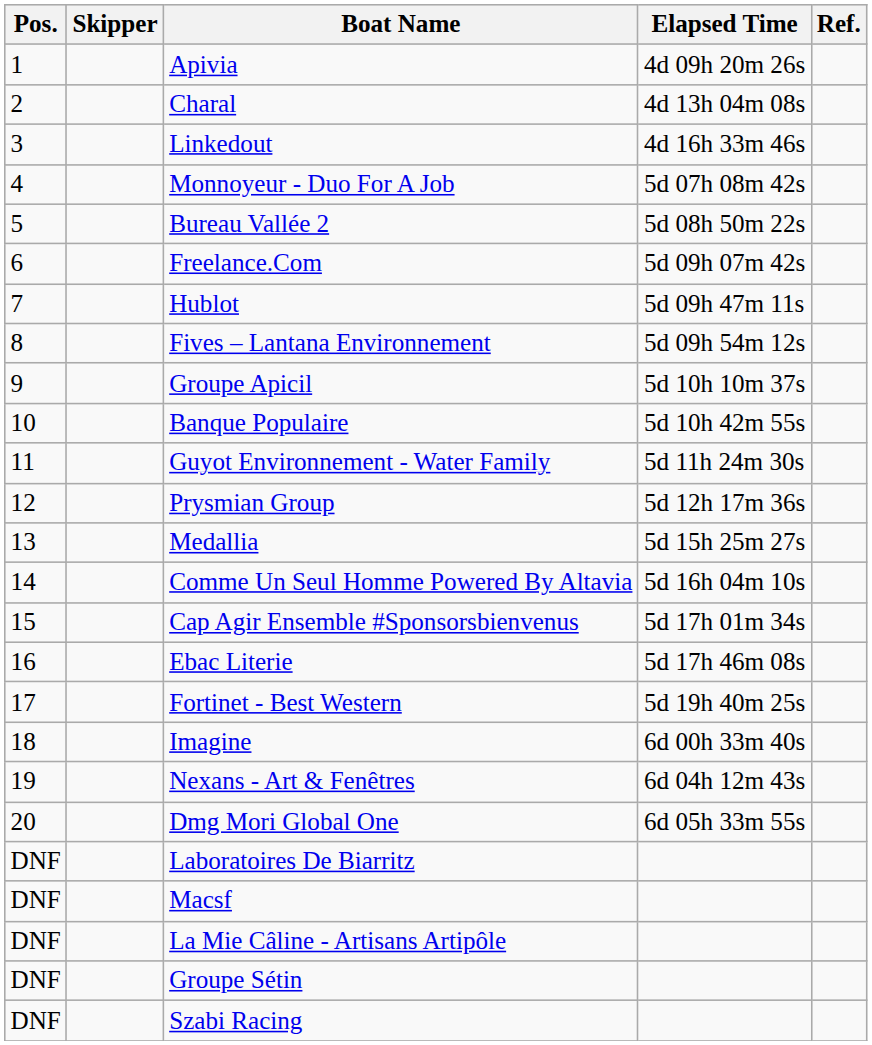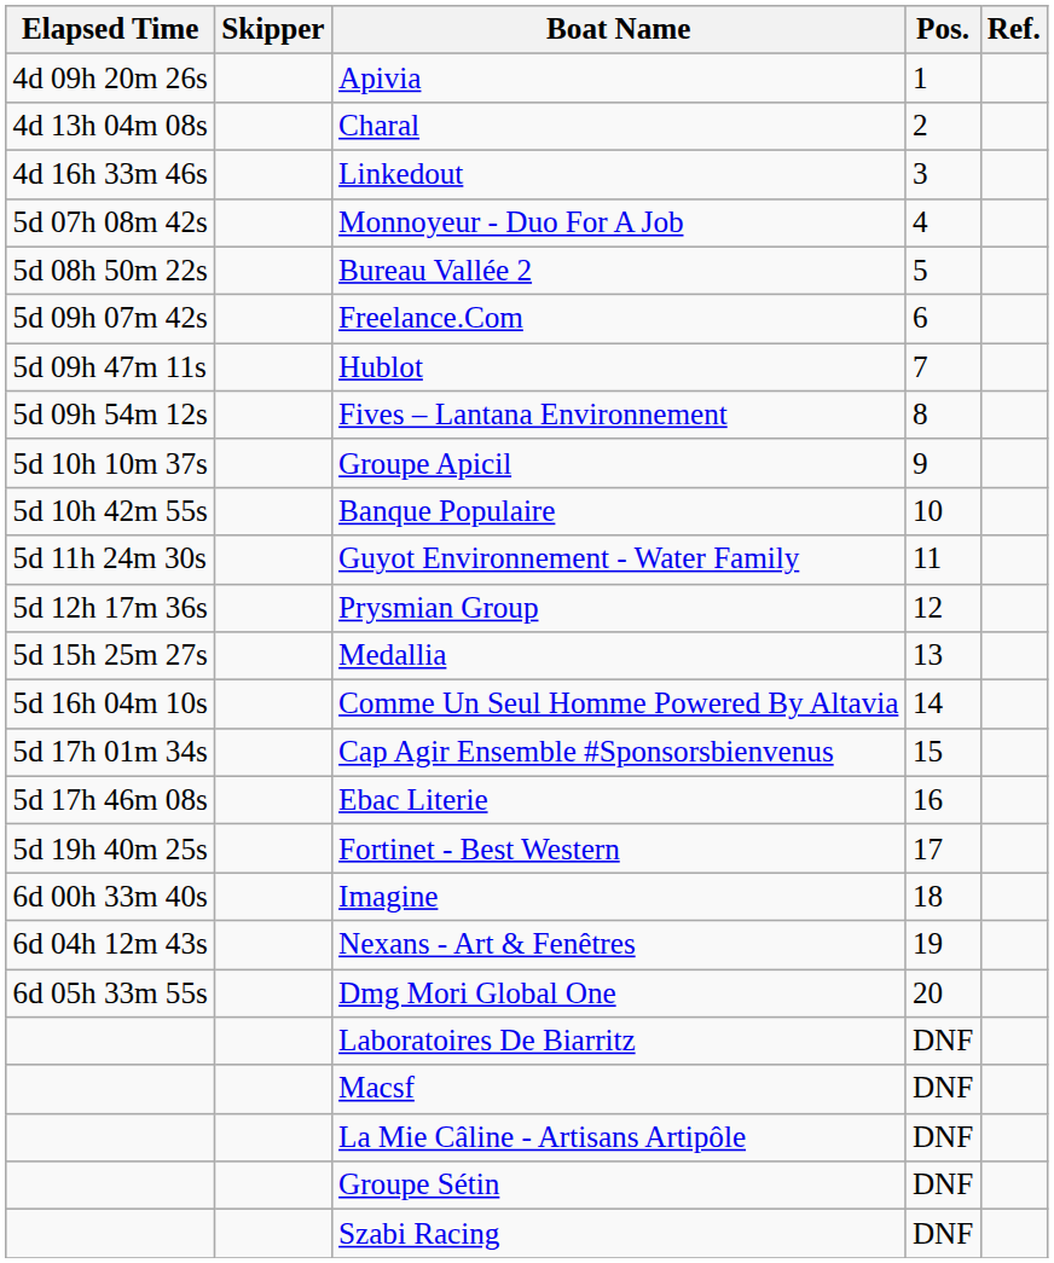 <table class="wikitable sortable">
 <tr>
-<th>Pos.</th>
+<th>Elapsed Time</th>
 <th>Skipper</th>
 <th>Boat Name</th>
-<th>Elapsed Time</th>
+<th>Pos.</th>
 <th>Ref.</th>
 </tr>
 <tr>
-<td>1</td>
+<td>4d 09h 20m 26s</td>
 <td></td>
 <td><a href='#'>Apivia</a></td>
-<td>4d 09h 20m 26s</td>
+<td>1</td>
 <td></td>
 </tr>
 <tr>
-<td>2</td>
+<td>4d 13h 04m 08s</td>
 <td></td>
 <td><a href='#'>Charal</a></td>
-<td>4d 13h 04m 08s</td>
+<td>2</td>
 <td></td>
 </tr>
 <tr>
-<td>3</td>
+<td>4d 16h 33m 46s</td>
 <td></td>
 <td><a href='#'>Linkedout</a></td>
-<td>4d 16h 33m 46s</td>
+<td>3</td>
 <td></td>
 </tr>
 <tr>
-<td>4</td>
+<td>5d 07h 08m 42s</td>
 <td></td>
 <td><a href='#'>Monnoyeur - Duo For A Job</a></td>
-<td>5d 07h 08m 42s</td>
+<td>4</td>
 <td></td>
 </tr>
 <tr>
-<td>5</td>
+<td>5d 08h 50m 22s</td>
 <td></td>
 <td><a href='#'>Bureau Vallée 2</a></td>
-<td>5d 08h 50m 22s</td>
+<td>5</td>
 <td></td>
 </tr>
 <tr>
-<td>6</td>
+<td>5d 09h 07m 42s</td>
 <td></td>
 <td><a href='#'>Freelance.Com</a></td>
-<td>5d 09h 07m 42s</td>
+<td>6</td>
 <td></td>
 </tr>
 <tr>
-<td>7</td>
+<td>5d 09h 47m 11s</td>
 <td></td>
 <td><a href='#'>Hublot</a></td>
-<td>5d 09h 47m 11s</td>
+<td>7</td>
 <td></td>
 </tr>
 <tr>
-<td>8</td>
+<td>5d 09h 54m 12s</td>
 <td></td>
 <td><a href='#'>Fives – Lantana Environnement</a></td>
-<td>5d 09h 54m 12s</td>
+<td>8</td>
 <td></td>
 </tr>
 <tr>
-<td>9</td>
+<td>5d 10h 10m 37s</td>
 <td></td>
 <td><a href='#'>Groupe Apicil</a></td>
-<td>5d 10h 10m 37s</td>
+<td>9</td>
 <td></td>
 </tr>
 <tr>
-<td>10</td>
+<td>5d 10h 42m 55s</td>
 <td></td>
 <td><a href='#'>Banque Populaire</a></td>
-<td>5d 10h 42m 55s</td>
+<td>10</td>
 <td></td>
 </tr>
 <tr>
-<td>11</td>
+<td>5d 11h 24m 30s</td>
 <td></td>
 <td><a href='#'>Guyot Environnement - Water Family</a></td>
-<td>5d 11h 24m 30s</td>
+<td>11</td>
 <td></td>
 </tr>
 <tr>
-<td>12</td>
+<td>5d 12h 17m 36s</td>
 <td></td>
 <td><a href='#'>Prysmian Group</a></td>
-<td>5d 12h 17m 36s</td>
+<td>12</td>
 <td></td>
 </tr>
 <tr>
-<td>13</td>
+<td>5d 15h 25m 27s</td>
 <td></td>
 <td><a href='#'>Medallia</a></td>
-<td>5d 15h 25m 27s</td>
+<td>13</td>
 <td></td>
 </tr>
 <tr>
-<td>14</td>
+<td>5d 16h 04m 10s</td>
 <td></td>
 <td><a href='#'>Comme Un Seul Homme Powered By Altavia</a></td>
-<td>5d 16h 04m 10s</td>
+<td>14</td>
 <td></td>
 </tr>
 <tr>
-<td>15</td>
+<td>5d 17h 01m 34s</td>
 <td></td>
 <td><a href='#'>Cap Agir Ensemble #Sponsorsbienvenus</a></td>
-<td>5d 17h 01m 34s</td>
+<td>15</td>
 <td></td>
 </tr>
 <tr>
-<td>16</td>
+<td>5d 17h 46m 08s</td>
 <td></td>
 <td><a href='#'>Ebac Literie</a></td>
-<td>5d 17h 46m 08s</td>
+<td>16</td>
 <td></td>
 </tr>
 <tr>
-<td>17</td>
+<td>5d 19h 40m 25s</td>
 <td></td>
 <td><a href='#'>Fortinet - Best Western</a></td>
-<td>5d 19h 40m 25s</td>
+<td>17</td>
 <td></td>
 </tr>
 <tr>
-<td>18</td>
+<td>6d 00h 33m 40s</td>
 <td></td>
 <td><a href='#'>Imagine</a></td>
-<td>6d 00h 33m 40s</td>
+<td>18</td>
 <td></td>
 </tr>
 <tr>
-<td>19</td>
+<td>6d 04h 12m 43s</td>
 <td></td>
 <td><a href='#'>Nexans - Art & Fenêtres</a></td>
-<td>6d 04h 12m 43s</td>
+<td>19</td>
 <td></td>
 </tr>
 <tr>
-<td>20</td>
+<td>6d 05h 33m 55s</td>
 <td></td>
 <td><a href='#'>Dmg Mori Global One</a></td>
-<td>6d 05h 33m 55s</td>
+<td>20</td>
 <td></td>
 </tr>
 <tr>
-<td>DNF</td>
+<td></td>
 <td></td>
 <td><a href='#'>Laboratoires De Biarritz</a></td>
-<td></td>
+<td>DNF</td>
 <td></td>
 </tr>
 <tr>
-<td>DNF</td>
+<td></td>
 <td></td>
 <td><a href='#'>Macsf</a></td>
-<td></td>
+<td>DNF</td>
 <td></td>
 </tr>
 <tr>
-<td>DNF</td>
+<td></td>
 <td></td>
 <td><a href='#'>La Mie Câline - Artisans Artipôle</a></td>
-<td></td>
+<td>DNF</td>
 <td></td>
 </tr>
 <tr>
-<td>DNF</td>
+<td></td>
 <td></td>
 <td><a href='#'>Groupe Sétin</a></td>
-<td></td>
+<td>DNF</td>
 <td></td>
 </tr>
 <tr>
-<td>DNF</td>
+<td></td>
 <td></td>
 <td><a href='#'>Szabi Racing</a></td>
-<td></td>
+<td>DNF</td>
 <td></td>
 </tr>
 </table>
